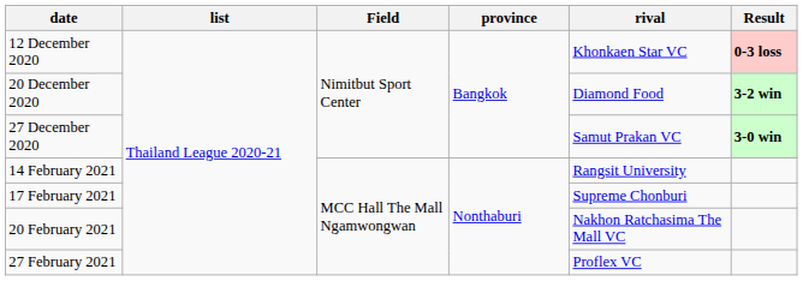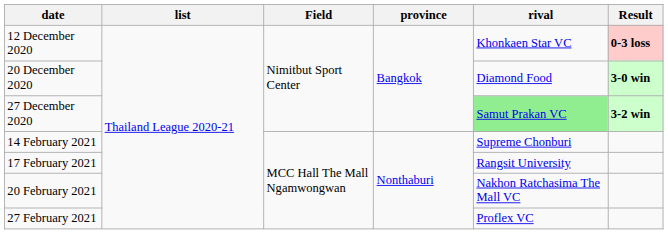 <table class="wikitable" style="font-size:90%; width:60%;">
 <tr>
 <th style="width:10em">date</th>
 <th style="width:20em">list</th>
 <th style="width:10em">Field</th>
 <th style="width:10em">province</th>
 <th style="width:15em">rival</th>
 <th style="width:5em">Result</th>
 </tr>
 <tr>
 <td>12 December 2020</td>
 <td rowspan="7"><a href='#'>Thailand League 2020-21</a></td>
 <td rowspan="3"> Nimitbut Sport Center</td>
 <td rowspan="3"><a href='#'>Bangkok</a></td>
 <td><a href='#'>Khonkaen Star VC</a></td>
 <td width="10px" bgcolor="#ffcccc"><strong>0-3 loss</strong></td>
 </tr>
 <tr>
 <td>20 December 2020</td>
 <td><a href='#'>Diamond Food</a></td>
-<td width=10px bgcolor=#ccffcc><strong>3-2 win</strong></td>
+<td width=10px bgcolor=#ccffcc><strong>3-0 win</strong></td>
 </tr>
 <tr>
 <td>27 December 2020</td>
-<td><a href='#'>Samut Prakan VC</a></td>
-<td width=10px bgcolor=#ccffcc><strong>3-0 win</strong></td>
+<td style="background: lightgreen;"><a href='#'>Samut Prakan VC</a></td>
+<td width=10px bgcolor=#ccffcc><strong>3-2 win</strong></td>
 </tr>
 <tr>
 <td>14 February 2021</td>
 <td rowspan="4"> MCC Hall The Mall Ngamwongwan</td>
 <td rowspan="4"><a href='#'>Nonthaburi</a></td>
-<td><a href='#'>Rangsit University</a></td>
+<td><a href='#'>Supreme Chonburi</a></td>
 <td></td>
 </tr>
 <tr>
 <td>17 February 2021</td>
-<td><a href='#'>Supreme Chonburi</a></td>
+<td><a href='#'>Rangsit University</a></td>
 <td></td>
 </tr>
 <tr>
 <td>20 February 2021</td>
 <td><a href='#'>Nakhon Ratchasima The Mall VC</a></td>
 <td></td>
 </tr>
 <tr>
 <td>27 February 2021</td>
 <td><a href='#'>Proflex VC</a></td>
 <td></td>
 </tr>
 </table>
